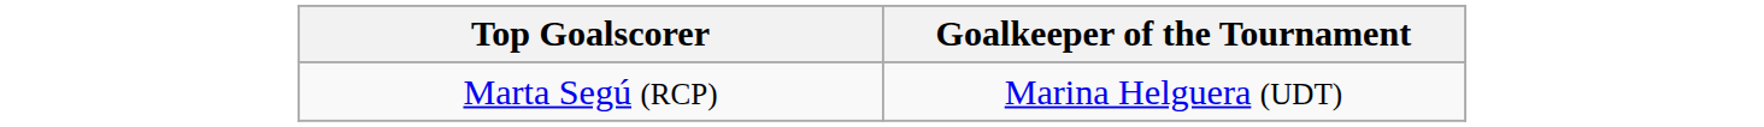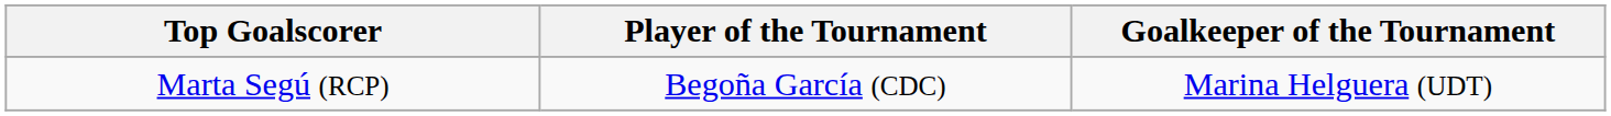 <table class=wikitable style="margin:auto; text-align:center">
 <tr>
 <th style="width: 250px;">Top Goalscorer</th>
+<th style="width: 250px;">Player of the Tournament</th>
 <th style="width: 250px;">Goalkeeper of the Tournament</th>
 </tr>
 <tr>
 <td><a href='#'>Marta Segú</a> <small>(RCP)</small></td>
+<td><a href='#'>Begoña García</a> <small>(CDC)</small></td>
 <td><a href='#'>Marina Helguera</a> <small>(UDT)</small></td>
 </tr>
 </table>
